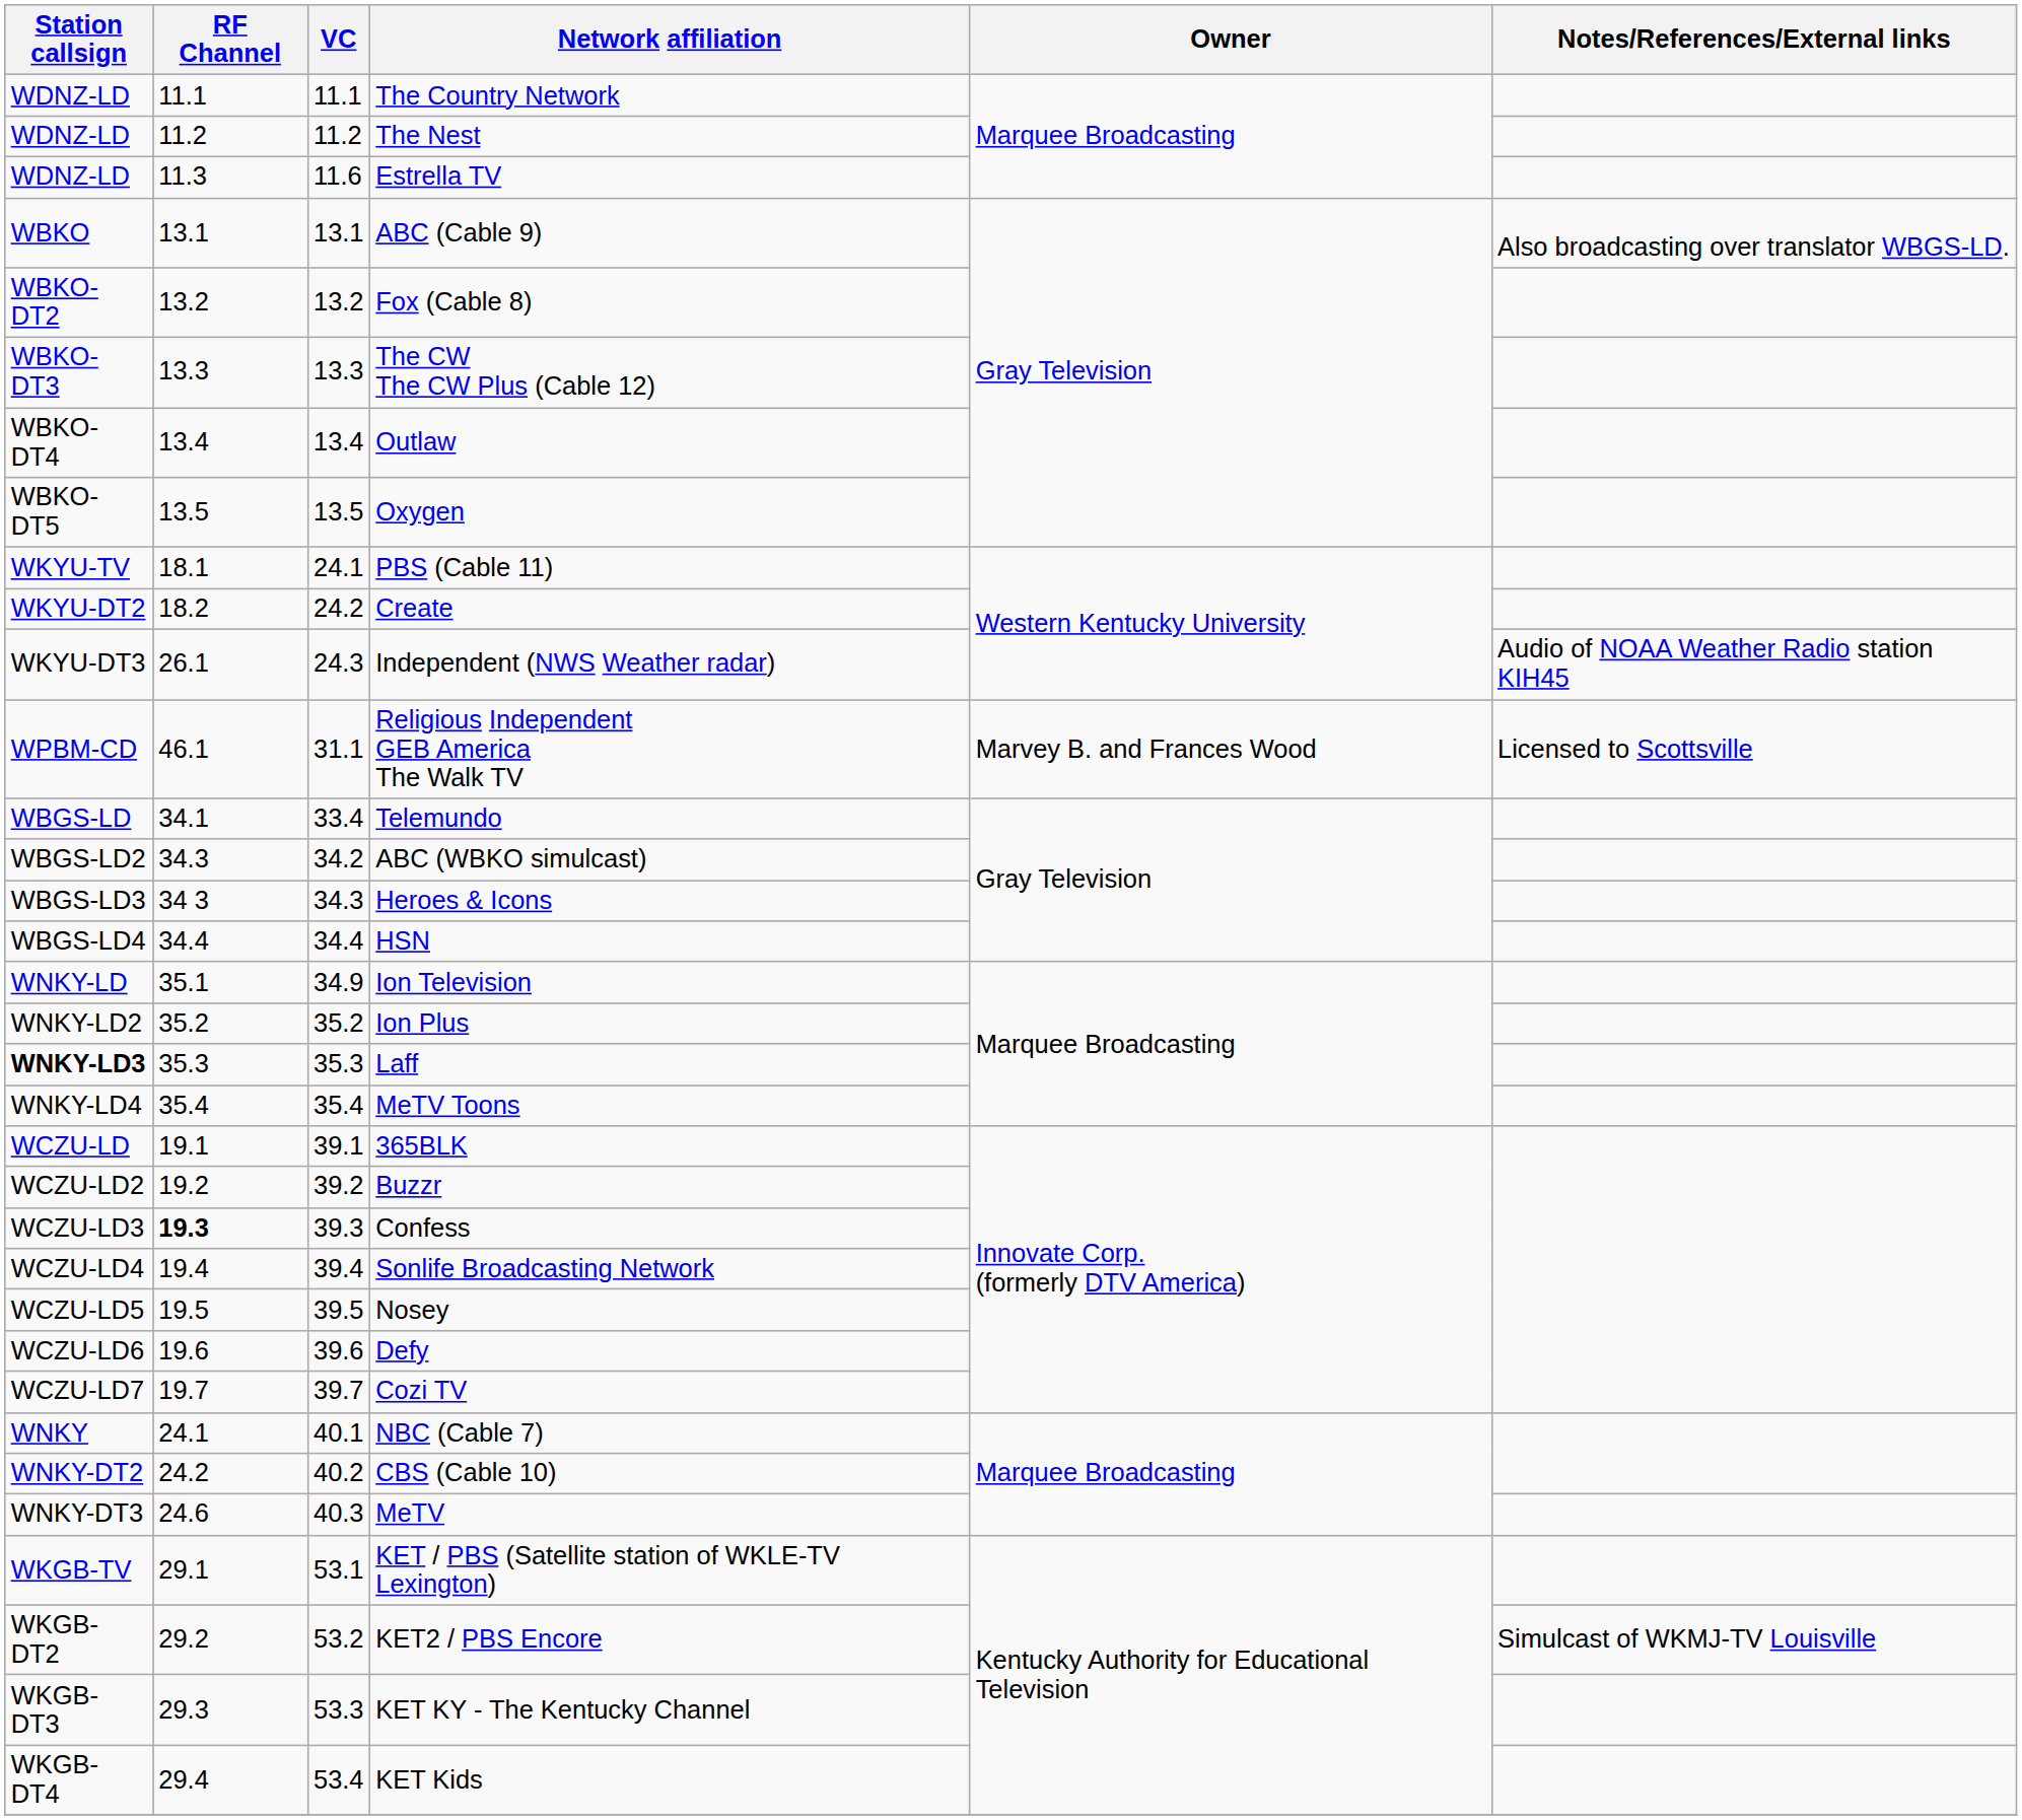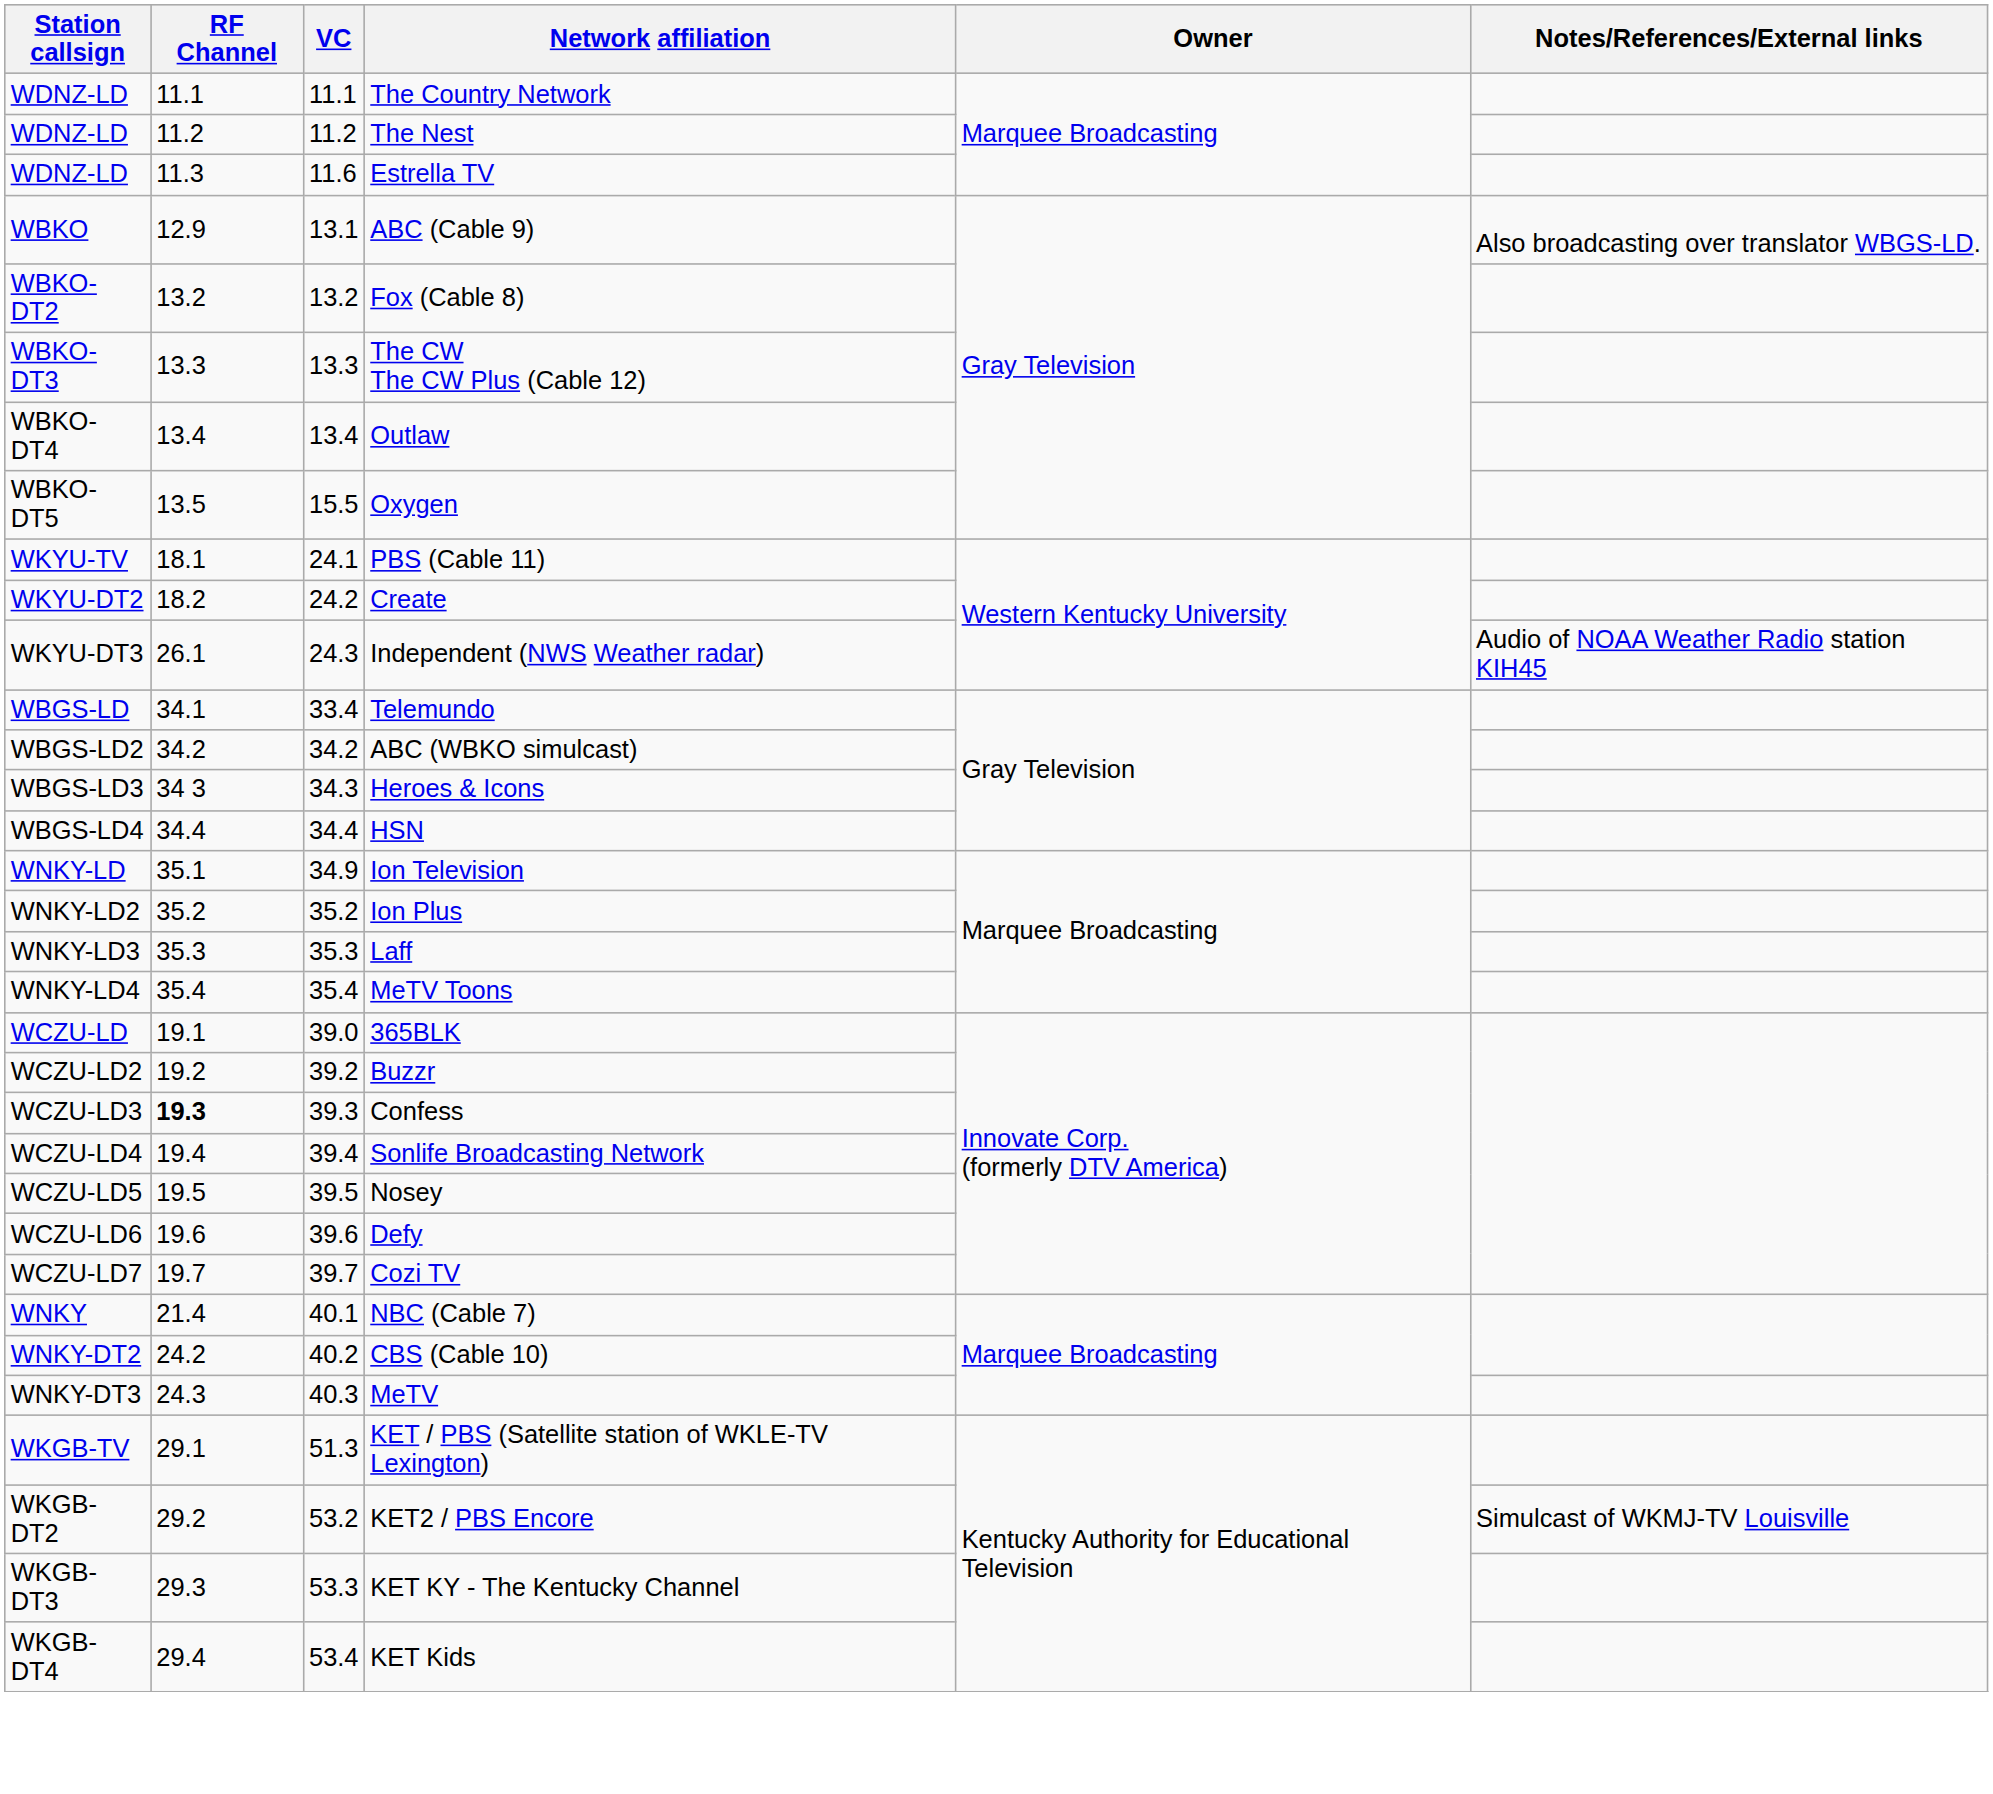 <table class="wikitable sortable">
 <tr>
 <th><a href='#'>Station</a><br><a href='#'>callsign</a></th>
 <th><a href='#'>RF Channel</a></th>
 <th><a href='#'>VC</a></th>
 <th><a href='#'>Network</a> <a href='#'>affiliation</a></th>
 <th>Owner</th>
 <th>Notes/References/External links</th>
 </tr>
 <tr>
 <td><a href='#'>WDNZ-LD</a></td>
 <td>11.1</td>
 <td>11.1</td>
 <td><a href='#'>The Country Network</a></td>
 <td rowspan=3><a href='#'>Marquee Broadcasting</a></td>
 <td></td>
 </tr>
 <tr>
 <td><a href='#'>WDNZ-LD</a></td>
 <td>11.2</td>
 <td>11.2</td>
 <td><a href='#'>The Nest</a></td>
 <td></td>
 </tr>
 <tr>
 <td><a href='#'>WDNZ-LD</a></td>
 <td>11.3</td>
 <td>11.6</td>
 <td><a href='#'>Estrella TV</a></td>
 <td></td>
 </tr>
 <tr>
 <td><a href='#'>WBKO</a></td>
-<td>13.1</td>
+<td>12.9</td>
 <td>13.1</td>
 <td><a href='#'>ABC</a> (Cable 9)</td>
 <td rowspan=5><a href='#'>Gray Television</a></td>
 <td> <br> Also broadcasting over translator <a href='#'>WBGS-LD</a>.</td>
 </tr>
 <tr>
 <td><a href='#'>WBKO-DT2</a></td>
 <td>13.2</td>
 <td>13.2</td>
 <td><a href='#'>Fox</a> (Cable 8)</td>
 <td></td>
 </tr>
 <tr>
 <td><a href='#'>WBKO-DT3</a></td>
 <td>13.3</td>
 <td>13.3</td>
 <td><a href='#'>The CW</a> <br><a href='#'>The CW Plus</a> (Cable 12)</td>
 <td></td>
 </tr>
 <tr>
 <td>WBKO-DT4</td>
 <td>13.4</td>
 <td>13.4</td>
 <td><a href='#'>Outlaw</a></td>
 <td></td>
 </tr>
 <tr>
 <td>WBKO-DT5</td>
 <td>13.5</td>
-<td>13.5</td>
+<td>15.5</td>
 <td><a href='#'>Oxygen</a></td>
 <td></td>
 </tr>
 <tr>
 <td><a href='#'>WKYU-TV</a></td>
 <td>18.1</td>
 <td>24.1</td>
 <td><a href='#'>PBS</a> (Cable 11)</td>
 <td rowspan=3><a href='#'>Western Kentucky University</a></td>
 <td></td>
 </tr>
 <tr>
 <td><a href='#'>WKYU-DT2</a></td>
 <td>18.2</td>
 <td>24.2</td>
 <td><a href='#'>Create</a></td>
 <td></td>
 </tr>
 <tr>
 <td>WKYU-DT3</td>
 <td>26.1</td>
 <td>24.3</td>
 <td>Independent (<a href='#'>NWS</a> <a href='#'>Weather radar</a>)</td>
 <td>Audio of <a href='#'>NOAA Weather Radio</a> station <a href='#'>KIH45</a></td>
 </tr>
 <tr>
-<td><a href='#'>WPBM-CD</a></td>
-<td>46.1</td>
-<td>31.1</td>
-<td><a href='#'>Religious</a> <a href='#'>Independent</a> <br><a href='#'>GEB America</a><br>The Walk TV</td>
-<td>Marvey B. and Frances Wood</td>
-<td>Licensed to <a href='#'>Scottsville</a></td>
-</tr>
-<tr>
 <td><a href='#'>WBGS-LD</a></td>
 <td>34.1</td>
 <td>33.4</td>
 <td><a href='#'>Telemundo</a></td>
 <td rowspan=4>Gray Television</td>
 <td></td>
 </tr>
 <tr>
 <td>WBGS-LD2</td>
-<td>34.3</td>
+<td>34.2</td>
 <td>34.2</td>
 <td>ABC (WBKO simulcast)</td>
 <td></td>
 </tr>
 <tr>
 <td>WBGS-LD3</td>
 <td>34 3</td>
 <td>34.3</td>
 <td><a href='#'>Heroes & Icons</a></td>
 <td></td>
 </tr>
 <tr>
 <td>WBGS-LD4</td>
 <td>34.4</td>
 <td>34.4</td>
 <td><a href='#'>HSN</a></td>
 <td></td>
 </tr>
 <tr>
 <td><a href='#'>WNKY-LD</a></td>
 <td>35.1</td>
 <td>34.9</td>
 <td><a href='#'>Ion Television</a></td>
 <td rowspan=4>Marquee Broadcasting</td>
 <td></td>
 </tr>
 <tr>
 <td>WNKY-LD2</td>
 <td>35.2</td>
 <td>35.2</td>
 <td><a href='#'>Ion Plus</a></td>
 <td></td>
 </tr>
 <tr>
-<td><strong>WNKY-LD3</strong></td>
+<td>WNKY-LD3</td>
 <td>35.3</td>
 <td>35.3</td>
 <td><a href='#'>Laff</a></td>
 <td></td>
 </tr>
 <tr>
 <td>WNKY-LD4</td>
 <td>35.4</td>
 <td>35.4</td>
 <td><a href='#'>MeTV Toons</a></td>
 <td></td>
 </tr>
 <tr>
 <td><a href='#'>WCZU-LD</a></td>
 <td>19.1</td>
-<td>39.1</td>
+<td>39.0</td>
 <td><a href='#'>365BLK</a></td>
 <td rowspan=7><a href='#'>Innovate Corp.</a> <br> (formerly <a href='#'>DTV America</a>)</td>
 <td rowspan=7></td>
 </tr>
 <tr>
 <td>WCZU-LD2</td>
 <td>19.2</td>
 <td>39.2</td>
 <td><a href='#'>Buzzr</a></td>
 </tr>
 <tr>
 <td>WCZU-LD3</td>
 <td><strong>19.3</strong></td>
 <td>39.3</td>
 <td>Confess</td>
 </tr>
 <tr>
 <td>WCZU-LD4</td>
 <td>19.4</td>
 <td>39.4</td>
 <td><a href='#'>Sonlife Broadcasting Network</a></td>
 </tr>
 <tr>
 <td>WCZU-LD5</td>
 <td>19.5</td>
 <td>39.5</td>
 <td>Nosey</td>
 </tr>
 <tr>
 <td>WCZU-LD6</td>
 <td>19.6</td>
 <td>39.6</td>
 <td><a href='#'>Defy</a></td>
 </tr>
 <tr>
 <td>WCZU-LD7</td>
 <td>19.7</td>
 <td>39.7</td>
 <td><a href='#'>Cozi TV</a></td>
 </tr>
 <tr>
 <td><a href='#'>WNKY</a></td>
-<td>24.1</td>
+<td>21.4</td>
 <td>40.1</td>
 <td><a href='#'>NBC</a> (Cable 7)</td>
 <td rowspan=3><a href='#'>Marquee Broadcasting</a></td>
 <td rowspan=2>  </td>
 </tr>
 <tr>
 <td><a href='#'>WNKY-DT2</a></td>
 <td>24.2</td>
 <td>40.2</td>
 <td><a href='#'>CBS</a> (Cable 10)</td>
 </tr>
 <tr>
 <td>WNKY-DT3</td>
-<td>24.6</td>
+<td>24.3</td>
 <td>40.3</td>
 <td><a href='#'>MeTV</a></td>
 <td></td>
 </tr>
 <tr>
 <td><a href='#'>WKGB-TV</a></td>
 <td>29.1</td>
-<td>53.1</td>
+<td>51.3</td>
 <td><a href='#'>KET</a> / <a href='#'>PBS</a> (Satellite station of WKLE-TV <a href='#'>Lexington</a>)</td>
 <td rowspan=4>Kentucky Authority for Educational Television</td>
 <td></td>
 </tr>
 <tr>
 <td>WKGB-DT2</td>
 <td>29.2</td>
 <td>53.2</td>
 <td>KET2 / <a href='#'>PBS Encore</a></td>
 <td>Simulcast of WKMJ-TV <a href='#'>Louisville</a></td>
 </tr>
 <tr>
 <td>WKGB-DT3</td>
 <td>29.3</td>
 <td>53.3</td>
 <td>KET KY - The Kentucky Channel</td>
 <td></td>
 </tr>
 <tr>
 <td>WKGB-DT4</td>
 <td>29.4</td>
 <td>53.4</td>
 <td>KET Kids</td>
 <td></td>
 </tr>
 <tr>
 </tr>
 </table>
